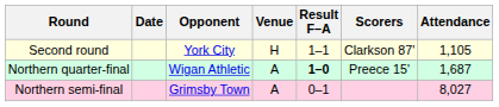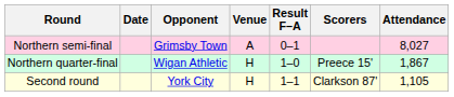 <table class="wikitable sortable" style="text-align:center;">
 <tr>
 <th>Round</th>
 <th>Date</th>
 <th>Opponent</th>
 <th>Venue</th>
 <th>Result<br>F–A</th>
 <th class=unsortable>Scorers</th>
 <th>Attendance</th>
 </tr>
+<tr bgcolor="#ffd0e3">
+<td>Northern semi-final</td>
+<td></td>
+<td><a href='#'>Grimsby Town</a></td>
+<td>A</td>
+<td>0–1</td>
+<td></td>
+<td>8,027</td>
+</tr>
+<tr bgcolor="#d0ffe3">
+<td>Northern quarter-final</td>
+<td></td>
+<td><a href='#'>Wigan Athletic</a></td>
+<td>H</td>
+<td>1–0</td>
+<td>Preece 15'</td>
+<td>1,867</td>
+</tr>
 <tr bgcolor="#ffffdd">
 <td>Second round</td>
 <td></td>
 <td><a href='#'>York City</a></td>
 <td>H</td>
 <td>1–1 <br></td>
 <td>Clarkson 87'</td>
 <td>1,105</td>
 </tr>
-<tr bgcolor="#d0ffe3">
-<td>Northern quarter-final</td>
-<td></td>
-<td><a href='#'>Wigan Athletic</a></td>
-<td>A</td>
-<td><strong>1–0</strong></td>
-<td>Preece 15'</td>
-<td>1,687</td>
-</tr>
-<tr bgcolor="#ffd0e3">
-<td>Northern semi-final</td>
-<td></td>
-<td><a href='#'>Grimsby Town</a></td>
-<td>A</td>
-<td>0–1</td>
-<td></td>
-<td>8,027</td>
-</tr>
 </table>
